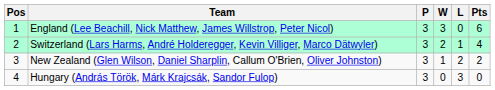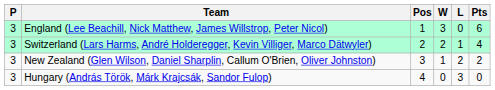 <table class="wikitable" style="font-size: 100%; text-align:center;">
 <tr>
+<th width=20>P</th>
+<th width=600>Team</th>
 <th width=20>Pos</th>
-<th width=600>Team</th>
-<th width=20>P</th>
 <th width=20>W</th>
 <th width=20>L</th>
 <th width=20>Pts</th>
 </tr>
 <tr style="background: #ADFFD6;">
+<td>3</td>
+<td align="left"> England (<a href='#'>Lee Beachill</a>, <a href='#'>Nick Matthew</a>, <a href='#'>James Willstrop</a>, <a href='#'>Peter Nicol</a>)</td>
 <td>1</td>
-<td align="left"> England (<a href='#'>Lee Beachill</a>, <a href='#'>Nick Matthew</a>, <a href='#'>James Willstrop</a>, <a href='#'>Peter Nicol</a>)</td>
-<td>3</td>
 <td>3</td>
 <td>0</td>
 <td>6</td>
 </tr>
 <tr style="background: #ADFFD6;">
+<td>3</td>
+<td align="left"> Switzerland (<a href='#'>Lars Harms</a>, <a href='#'>André Holderegger</a>, <a href='#'>Kevin Villiger</a>, <a href='#'>Marco Dätwyler</a>)</td>
 <td>2</td>
-<td align="left"> Switzerland (<a href='#'>Lars Harms</a>, <a href='#'>André Holderegger</a>, <a href='#'>Kevin Villiger</a>, <a href='#'>Marco Dätwyler</a>)</td>
-<td>3</td>
 <td>2</td>
 <td>1</td>
 <td>4</td>
 </tr>
 <tr>
 <td>3</td>
 <td align="left"> New Zealand (<a href='#'>Glen Wilson</a>, <a href='#'>Daniel Sharplin</a>, Callum O'Brien, <a href='#'>Oliver Johnston</a>)</td>
 <td>3</td>
 <td>1</td>
 <td>2</td>
 <td>2</td>
 </tr>
 <tr>
+<td>3</td>
+<td align="left"> Hungary (<a href='#'>András Török</a>, <a href='#'>Márk Krajcsák</a>, <a href='#'>Sandor Fulop</a>)</td>
 <td>4</td>
-<td align="left"> Hungary (<a href='#'>András Török</a>, <a href='#'>Márk Krajcsák</a>, <a href='#'>Sandor Fulop</a>)</td>
-<td>3</td>
 <td>0</td>
 <td>3</td>
 <td>0</td>
 </tr>
 </table>
